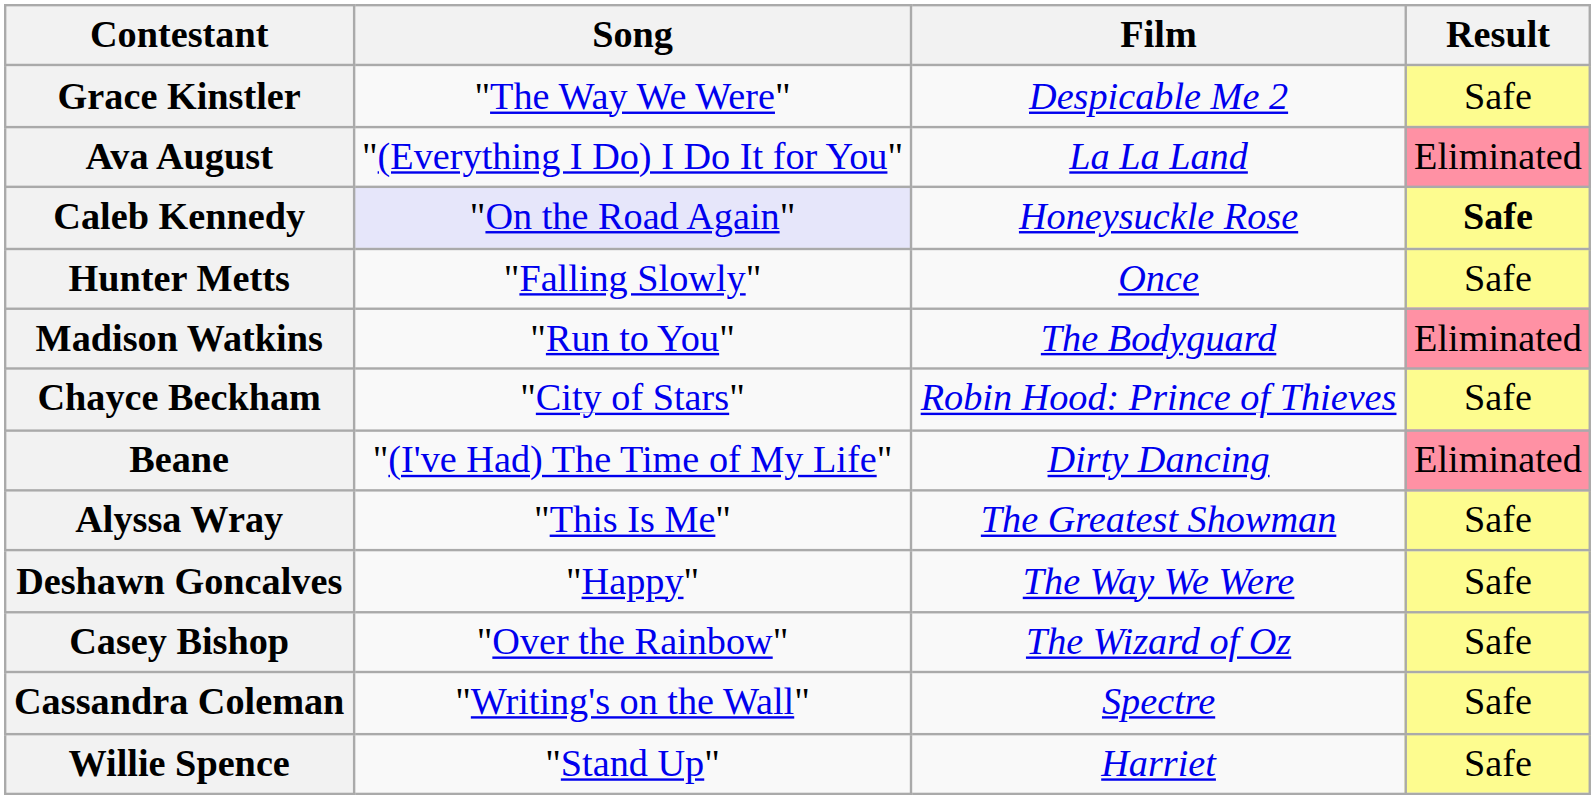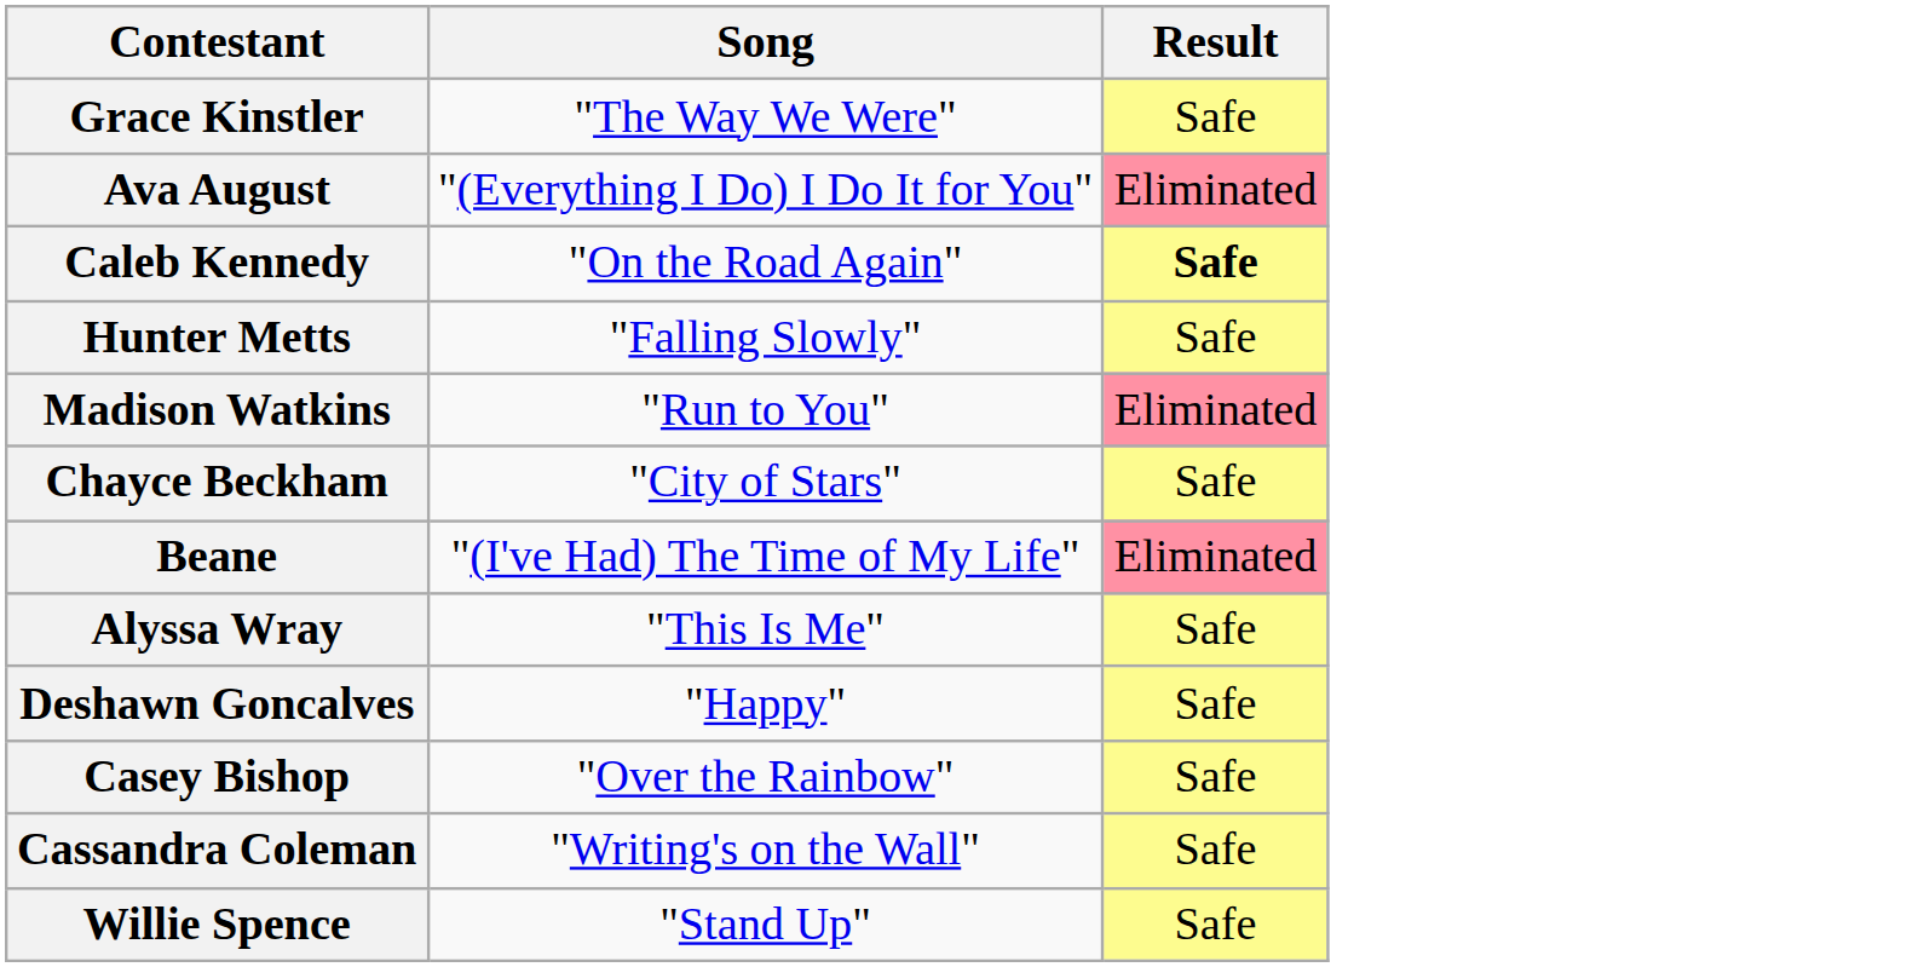 <table class="wikitable unsortable" style="text-align:center;">
 <tr>
 <th scope="col">Contestant</th>
 <th scope="col">Song</th>
-<th scope="col">Film</th>
 <th scope="col">Result</th>
 </tr>
 <tr>
 <th scope="row">Grace Kinstler</th>
 <td>"<a href='#'>The Way We Were</a>"</td>
-<td><em><a href='#'>Despicable Me 2</a></em></td>
 <td style="background:#FDFC8F;">Safe</td>
 </tr>
 <tr>
 <th scope="row">Ava August</th>
 <td>"<a href='#'>(Everything I Do) I Do It for You</a>"</td>
-<td><em><a href='#'>La La Land</a></em></td>
 <td bgcolor="FF91A4">Eliminated</td>
 </tr>
 <tr>
 <th scope="row">Caleb Kennedy</th>
-<td style="background: lavender;">"<a href='#'>On the Road Again</a>"</td>
-<td><em><a href='#'>Honeysuckle Rose</a></em></td>
+<td>"<a href='#'>On the Road Again</a>"</td>
 <td style="background:#FDFC8F;"><strong>Safe</strong></td>
 </tr>
 <tr>
 <th scope="row">Hunter Metts</th>
 <td>"<a href='#'>Falling Slowly</a>"</td>
-<td><em><a href='#'>Once</a></em></td>
 <td style="background:#FDFC8F;">Safe</td>
 </tr>
 <tr>
 <th scope="row">Madison Watkins</th>
 <td>"<a href='#'>Run to You</a>"</td>
-<td><em><a href='#'>The Bodyguard</a></em></td>
 <td bgcolor="FF91A4">Eliminated</td>
 </tr>
 <tr>
 <th scope="row">Chayce Beckham</th>
 <td>"<a href='#'>City of Stars</a>"</td>
-<td><em><a href='#'>Robin Hood: Prince of Thieves</a></em></td>
 <td style="background:#FDFC8F;">Safe</td>
 </tr>
 <tr>
 <th scope="row">Beane</th>
 <td>"<a href='#'>(I've Had) The Time of My Life</a>"</td>
-<td><em><a href='#'>Dirty Dancing</a></em></td>
 <td bgcolor="FF91A4">Eliminated</td>
 </tr>
 <tr>
 <th scope="row">Alyssa Wray</th>
 <td>"<a href='#'>This Is Me</a>"</td>
-<td><em><a href='#'>The Greatest Showman</a></em></td>
 <td style="background:#FDFC8F;">Safe</td>
 </tr>
 <tr>
 <th scope="row">Deshawn Goncalves</th>
 <td>"<a href='#'>Happy</a>"</td>
-<td><em><a href='#'>The Way We Were</a></em></td>
 <td style="background:#FDFC8F;">Safe</td>
 </tr>
 <tr>
 <th scope="row">Casey Bishop</th>
 <td>"<a href='#'>Over the Rainbow</a>"</td>
-<td><em><a href='#'>The Wizard of Oz</a></em></td>
 <td style="background:#FDFC8F;">Safe</td>
 </tr>
 <tr>
 <th scope="row">Cassandra Coleman</th>
 <td>"<a href='#'>Writing's on the Wall</a>"</td>
-<td><em><a href='#'>Spectre</a></em></td>
 <td style="background:#FDFC8F;">Safe</td>
 </tr>
 <tr>
 <th scope="row">Willie Spence</th>
 <td>"<a href='#'>Stand Up</a>"</td>
-<td><em><a href='#'>Harriet</a></em></td>
 <td style="background:#FDFC8F;">Safe</td>
 </tr>
 </table>
